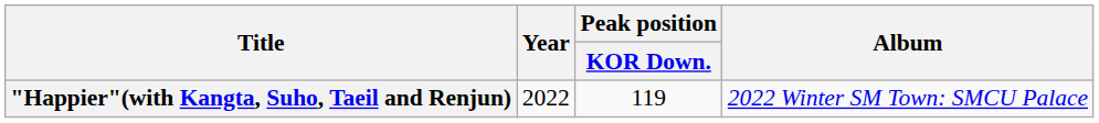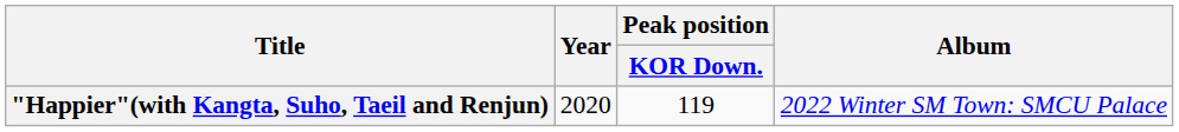 <table class="wikitable plainrowheaders" style="text-align:center;">
 <tr>
 <th scope="col" rowspan="2">Title</th>
 <th scope="col" rowspan="2">Year</th>
 <th scope="col">Peak position</th>
 <th scope="col" rowspan="2">Album</th>
 </tr>
 <tr>
 <th scope="col"><a href='#'>KOR Down.</a></th>
 </tr>
 <tr>
 <th scope="row">"Happier"(with <a href='#'>Kangta</a>, <a href='#'>Suho</a>, <a href='#'>Taeil</a> and Renjun)</th>
-<td>2022</td>
+<td>2020</td>
 <td>119</td>
 <td><em><a href='#'>2022 Winter SM Town: SMCU Palace</a></em></td>
 </tr>
 </table>
